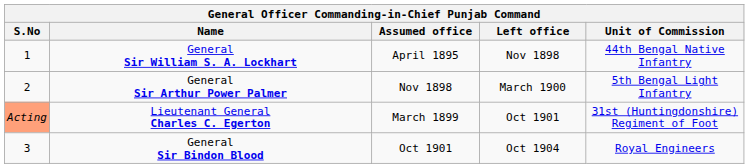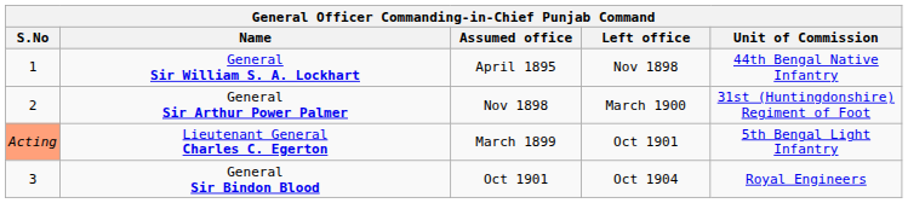 <table class="wikitable sortable" style="text-align:center">
 <tr>
 <th colspan="5"><strong>General Officer Commanding-in-Chief Punjab Command</strong></th>
 </tr>
 <tr style="background:#cccccc">
 <th scope="col" style="width: 20px;">S.No</th>
 <th scope="col" style="width: 500px;">Name</th>
 <th scope="col" style="width: 150px;">Assumed office</th>
 <th scope="col" style="width: 150px;">Left office</th>
 <th scope="col" style="width: 200px;">Unit of Commission</th>
 </tr>
 <tr>
 <td>1</td>
 <td><a href='#'>General</a><br><strong><a href='#'>Sir William S. A. Lockhart</a> </strong></td>
 <td>April 1895</td>
 <td>Nov 1898</td>
 <td><a href='#'>44th Bengal Native Infantry</a></td>
 </tr>
 <tr>
 <td>2</td>
 <td>General<br><strong><a href='#'>Sir Arthur Power Palmer</a> </strong></td>
 <td>Nov 1898</td>
 <td>March 1900</td>
-<td><a href='#'>5th Bengal Light Infantry</a></td>
+<td><a href='#'>31st (Huntingdonshire) Regiment of Foot</a></td>
 </tr>
 <tr>
 <td style="background: lightsalmon;"><em>Acting</em></td>
 <td><a href='#'>Lieutenant General</a><br><strong><a href='#'>Charles C. Egerton</a> </strong></td>
 <td>March 1899</td>
 <td>Oct 1901</td>
-<td><a href='#'>31st (Huntingdonshire) Regiment of Foot</a></td>
+<td><a href='#'>5th Bengal Light Infantry</a></td>
 </tr>
 <tr>
 <td>3</td>
 <td>General<br><strong><a href='#'>Sir Bindon Blood</a> </strong></td>
 <td>Oct 1901</td>
 <td>Oct 1904</td>
 <td><a href='#'>Royal Engineers</a></td>
 </tr>
 </table>
